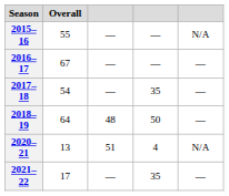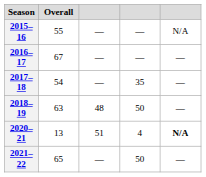 <table class="wikitable plainrowheaders" style="background:#fff; font-size:86%; line-height:16px; border:gray solid 1px; border-collapse:collapse;">
 <tr style="background:#ccc; text-align:center;">
 <th scope="col" style="background:#dcdcdc; width:45px;">Season</th>
 <th scope="col" style="background:#dcdcdc; width:55px;">Overall</th>
 <th scope="col" style="background:#dcdcdc; width:55px;"></th>
 <th scope="col" style="background:#dcdcdc; width:55px;"></th>
 <th scope="col" style="background:#dcdcdc; width:55px;"></th>
 </tr>
 <tr>
 <th scope=row align=center><a href='#'>2015–16</a></th>
 <td align=center>55</td>
 <td align=center>—</td>
 <td align=center>—</td>
 <td align=center>N/A</td>
 </tr>
 <tr>
 <th scope=row align=center><a href='#'>2016–17</a></th>
 <td align=center>67</td>
 <td align=center>—</td>
 <td align=center>—</td>
 <td align=center>—</td>
 </tr>
 <tr>
 <th scope=row align=center><a href='#'>2017–18</a></th>
 <td align=center>54</td>
 <td align=center>—</td>
 <td align=center>35</td>
 <td align=center>—</td>
 </tr>
 <tr>
 <th scope=row align=center><a href='#'>2018–19</a></th>
-<td align=center>64</td>
+<td align=center>63</td>
 <td align=center>48</td>
 <td align=center>50</td>
 <td align=center>—</td>
 </tr>
 <tr>
 <th scope=row align=center><a href='#'>2020–21</a></th>
 <td align=center>13</td>
 <td align=center>51</td>
 <td align=center>4</td>
-<td align=center>N/A</td>
+<td align=center><strong>N/A</strong></td>
 </tr>
 <tr>
 <th scope=row align=center><a href='#'>2021–22</a></th>
-<td align=center>17</td>
+<td align=center>65</td>
 <td align=center>—</td>
-<td align=center>35</td>
+<td align=center>50</td>
 <td align=center>—</td>
 </tr>
 </table>
